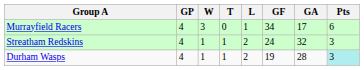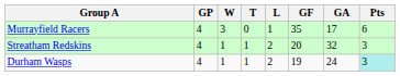 <table class="wikitable">
 <tr>
 <th width="40%">Group A</th>
 <th width="5%">GP</th>
 <th width="5%">W</th>
 <th width="5%">T</th>
 <th width="5%">L</th>
 <th width="7.5%">GF</th>
 <th width="7.5%">GA</th>
 <th width="7.5%">Pts</th>
 </tr>
 <tr bgcolor="#CCFFCC">
 <td><a href='#'>Murrayfield Racers</a></td>
 <td>4</td>
 <td>3</td>
 <td>0</td>
 <td>1</td>
-<td>34</td>
+<td>35</td>
 <td>17</td>
 <td>6</td>
 </tr>
 <tr bgcolor="#CCFFCC">
 <td><a href='#'>Streatham Redskins</a></td>
 <td>4</td>
 <td>1</td>
 <td>1</td>
 <td>2</td>
-<td>24</td>
+<td>20</td>
 <td>32</td>
 <td>3</td>
 </tr>
 <tr>
 <td><a href='#'>Durham Wasps</a></td>
 <td>4</td>
 <td>1</td>
 <td>1</td>
 <td>2</td>
 <td>19</td>
-<td>28</td>
+<td>24</td>
 <td style="background: paleturquoise;">3</td>
 </tr>
 </table>
